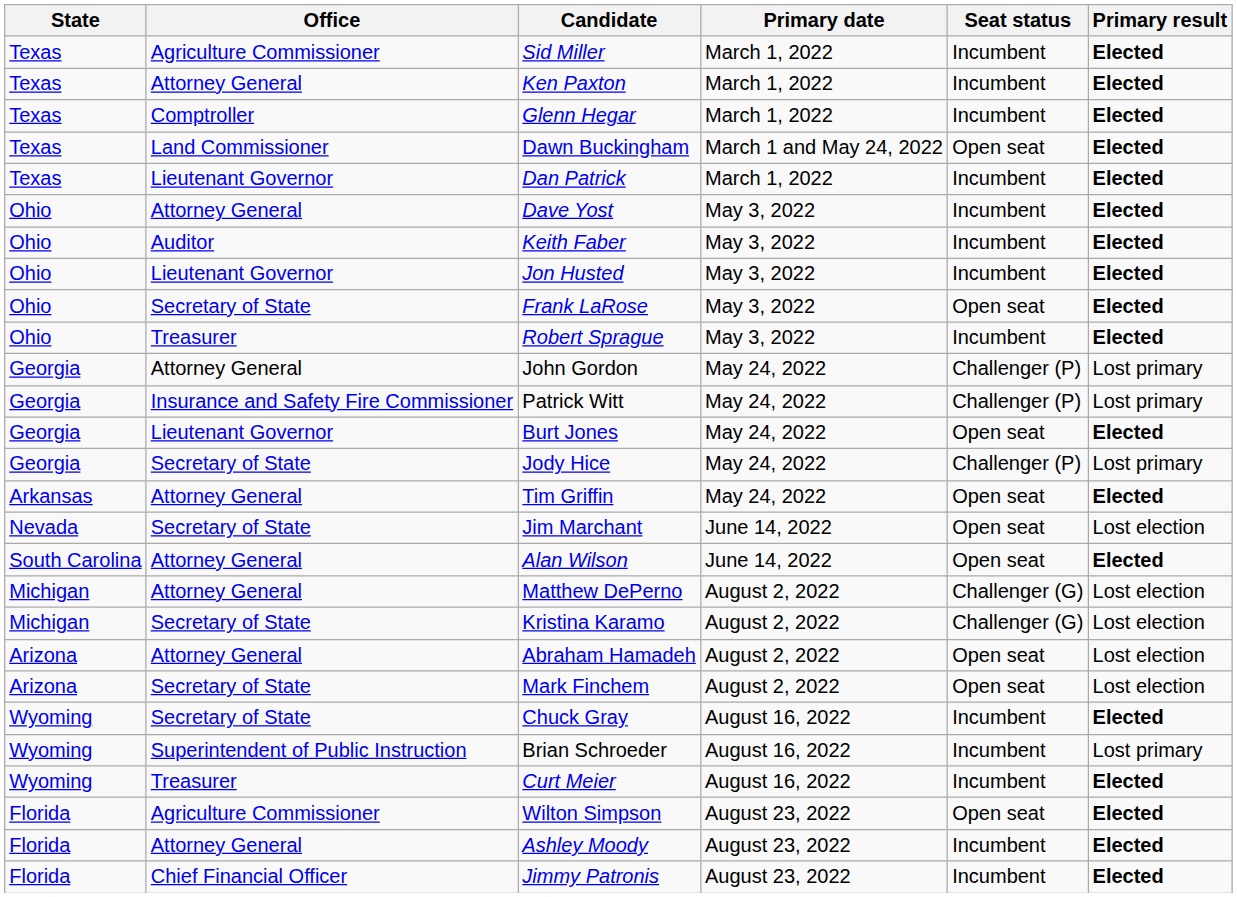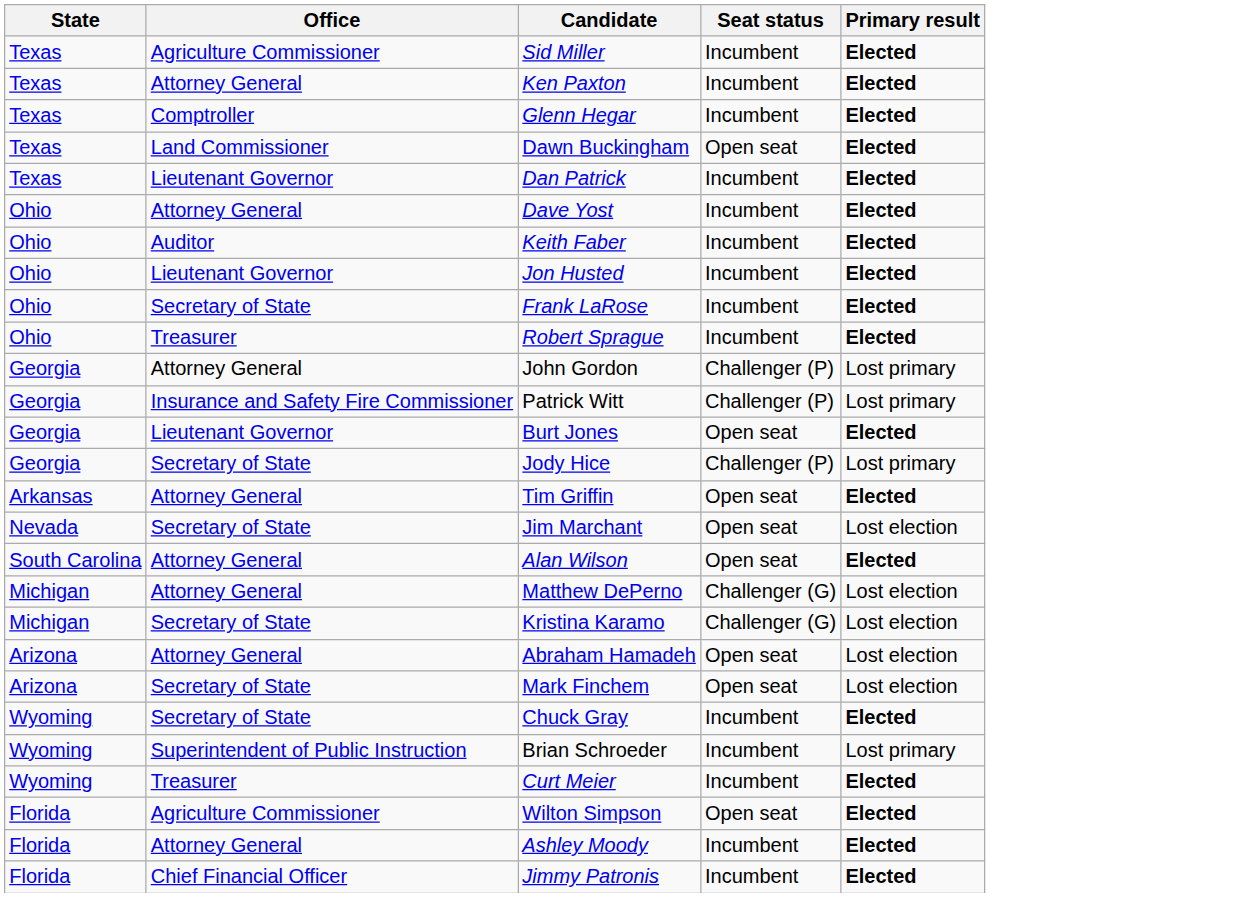 <table class="wikitable sortable">
 <tr>
 <th bgcolor="teal">State</th>
 <th>Office</th>
 <th bgcolor="teal"><span>Candidate</span></th>
-<th bgcolor="teal"><span>Primary date</span></th>
 <th>Seat status</th>
 <th>Primary result</th>
 </tr>
 <tr>
 <td> <a href='#'>Texas</a></td>
 <td><a href='#'>Agriculture Commissioner</a></td>
 <td><em><a href='#'>Sid Miller</a></em></td>
-<td>March 1, 2022</td>
 <td>Incumbent</td>
 <td><strong></strong> <strong>Elected</strong></td>
 </tr>
 <tr>
 <td> <a href='#'>Texas</a></td>
 <td><a href='#'>Attorney General</a></td>
 <td><em><a href='#'>Ken Paxton</a></em></td>
-<td>March 1, 2022</td>
 <td>Incumbent</td>
 <td><strong></strong> <strong>Elected</strong></td>
 </tr>
 <tr>
 <td> <a href='#'>Texas</a></td>
 <td><a href='#'>Comptroller</a></td>
 <td><em><a href='#'>Glenn Hegar</a></em></td>
-<td>March 1, 2022</td>
 <td>Incumbent</td>
 <td><strong></strong> <strong>Elected</strong></td>
 </tr>
 <tr>
 <td> <a href='#'>Texas</a></td>
 <td><a href='#'>Land Commissioner</a></td>
 <td><a href='#'>Dawn Buckingham</a></td>
-<td>March 1 and May 24, 2022</td>
 <td>Open seat</td>
 <td><strong></strong> <strong>Elected</strong></td>
 </tr>
 <tr>
 <td> <a href='#'>Texas</a></td>
 <td><a href='#'>Lieutenant Governor</a></td>
 <td><em><a href='#'>Dan Patrick</a></em></td>
-<td>March 1, 2022</td>
 <td>Incumbent</td>
 <td><strong></strong> <strong>Elected</strong></td>
 </tr>
 <tr>
 <td> <a href='#'>Ohio</a></td>
 <td><a href='#'>Attorney General</a></td>
 <td><em><a href='#'>Dave Yost</a></em></td>
-<td>May 3, 2022</td>
 <td>Incumbent</td>
 <td><strong></strong> <strong>Elected</strong></td>
 </tr>
 <tr>
 <td> <a href='#'>Ohio</a></td>
 <td><a href='#'>Auditor</a></td>
 <td><em><a href='#'>Keith Faber</a></em></td>
-<td>May 3, 2022</td>
 <td>Incumbent</td>
 <td><strong></strong> <strong>Elected</strong></td>
 </tr>
 <tr>
 <td> <a href='#'>Ohio</a></td>
 <td><a href='#'>Lieutenant Governor</a></td>
 <td><em><a href='#'>Jon Husted</a></em></td>
-<td>May 3, 2022</td>
 <td>Incumbent</td>
 <td><strong></strong> <strong>Elected</strong></td>
 </tr>
 <tr>
 <td> <a href='#'>Ohio</a></td>
 <td><a href='#'>Secretary of State</a></td>
 <td><em><a href='#'>Frank LaRose</a></em></td>
-<td>May 3, 2022</td>
-<td>Open seat</td>
+<td>Incumbent</td>
 <td><strong></strong> <strong>Elected</strong></td>
 </tr>
 <tr>
 <td> <a href='#'>Ohio</a></td>
 <td><a href='#'>Treasurer</a></td>
 <td><em><a href='#'>Robert Sprague</a></em></td>
-<td>May 3, 2022</td>
 <td>Incumbent</td>
 <td><strong></strong> <strong>Elected</strong></td>
 </tr>
 <tr>
 <td> <a href='#'>Georgia</a></td>
 <td>Attorney General</td>
 <td>John Gordon</td>
-<td>May 24, 2022</td>
 <td>Challenger (P)</td>
 <td> Lost primary</td>
 </tr>
 <tr>
 <td> <a href='#'>Georgia</a></td>
 <td><a href='#'>Insurance and Safety Fire Commissioner</a></td>
 <td>Patrick Witt</td>
-<td>May 24, 2022</td>
 <td>Challenger (P)</td>
 <td> Lost primary</td>
 </tr>
 <tr>
 <td> <a href='#'>Georgia</a></td>
 <td><a href='#'>Lieutenant Governor</a></td>
 <td><a href='#'>Burt Jones</a></td>
-<td>May 24, 2022</td>
 <td>Open seat</td>
 <td><strong></strong> <strong>Elected</strong></td>
 </tr>
 <tr>
 <td> <a href='#'>Georgia</a></td>
 <td><a href='#'>Secretary of State</a></td>
 <td><a href='#'>Jody Hice</a></td>
-<td>May 24, 2022</td>
 <td>Challenger (P)</td>
 <td> Lost primary</td>
 </tr>
 <tr>
 <td> <a href='#'>Arkansas</a></td>
 <td><a href='#'>Attorney General</a></td>
 <td><a href='#'>Tim Griffin</a></td>
-<td>May 24, 2022</td>
 <td>Open seat</td>
 <td><strong></strong> <strong>Elected</strong></td>
 </tr>
 <tr>
 <td> <a href='#'>Nevada</a></td>
 <td><a href='#'>Secretary of State</a></td>
 <td><a href='#'>Jim Marchant</a></td>
-<td>June 14, 2022</td>
 <td>Open seat</td>
 <td> Lost election</td>
 </tr>
 <tr>
 <td> <a href='#'>South Carolina</a></td>
 <td><a href='#'>Attorney General</a></td>
 <td><em><a href='#'>Alan Wilson</a></em></td>
-<td>June 14, 2022</td>
 <td>Open seat</td>
 <td><strong></strong> <strong>Elected</strong></td>
 </tr>
 <tr>
 <td> <a href='#'>Michigan</a></td>
 <td><a href='#'>Attorney General</a></td>
 <td><a href='#'>Matthew DePerno</a></td>
-<td>August 2, 2022</td>
 <td>Challenger (G)</td>
 <td> Lost election</td>
 </tr>
 <tr>
 <td> <a href='#'>Michigan</a></td>
 <td><a href='#'>Secretary of State</a></td>
 <td><a href='#'>Kristina Karamo</a></td>
-<td>August 2, 2022</td>
 <td>Challenger (G)</td>
 <td> Lost election</td>
 </tr>
 <tr>
 <td> <a href='#'>Arizona</a></td>
 <td><a href='#'>Attorney General</a></td>
 <td><a href='#'>Abraham Hamadeh</a></td>
-<td>August 2, 2022</td>
 <td>Open seat</td>
 <td> Lost election</td>
 </tr>
 <tr>
 <td> <a href='#'>Arizona</a></td>
 <td><a href='#'>Secretary of State</a></td>
 <td><a href='#'>Mark Finchem</a></td>
-<td>August 2, 2022</td>
 <td>Open seat</td>
 <td> Lost election</td>
 </tr>
 <tr>
 <td> <a href='#'>Wyoming</a></td>
 <td><a href='#'>Secretary of State</a></td>
 <td><a href='#'>Chuck Gray</a></td>
-<td>August 16, 2022</td>
 <td>Incumbent</td>
 <td><strong></strong> <strong>Elected</strong></td>
 </tr>
 <tr>
 <td> <a href='#'>Wyoming</a></td>
 <td><a href='#'>Superintendent of Public Instruction</a></td>
 <td>Brian Schroeder</td>
-<td>August 16, 2022</td>
 <td>Incumbent</td>
 <td> Lost primary</td>
 </tr>
 <tr>
 <td> <a href='#'>Wyoming</a></td>
 <td><a href='#'>Treasurer</a></td>
 <td><em><a href='#'>Curt Meier</a></em></td>
-<td>August 16, 2022</td>
 <td>Incumbent</td>
 <td><strong></strong> <strong>Elected</strong></td>
 </tr>
 <tr>
 <td> <a href='#'>Florida</a></td>
 <td><a href='#'>Agriculture Commissioner</a></td>
 <td><a href='#'>Wilton Simpson</a></td>
-<td>August 23, 2022</td>
 <td>Open seat</td>
 <td><strong></strong> <strong>Elected</strong></td>
 </tr>
 <tr>
 <td> <a href='#'>Florida</a></td>
 <td><a href='#'>Attorney General</a></td>
 <td><em><a href='#'>Ashley Moody</a></em></td>
-<td>August 23, 2022</td>
 <td>Incumbent</td>
 <td><strong></strong> <strong>Elected</strong></td>
 </tr>
 <tr>
 <td> <a href='#'>Florida</a></td>
 <td><a href='#'>Chief Financial Officer</a></td>
 <td><em><a href='#'>Jimmy Patronis</a></em></td>
-<td>August 23, 2022</td>
 <td>Incumbent</td>
 <td><strong></strong> <strong>Elected</strong></td>
 </tr>
 </table>
